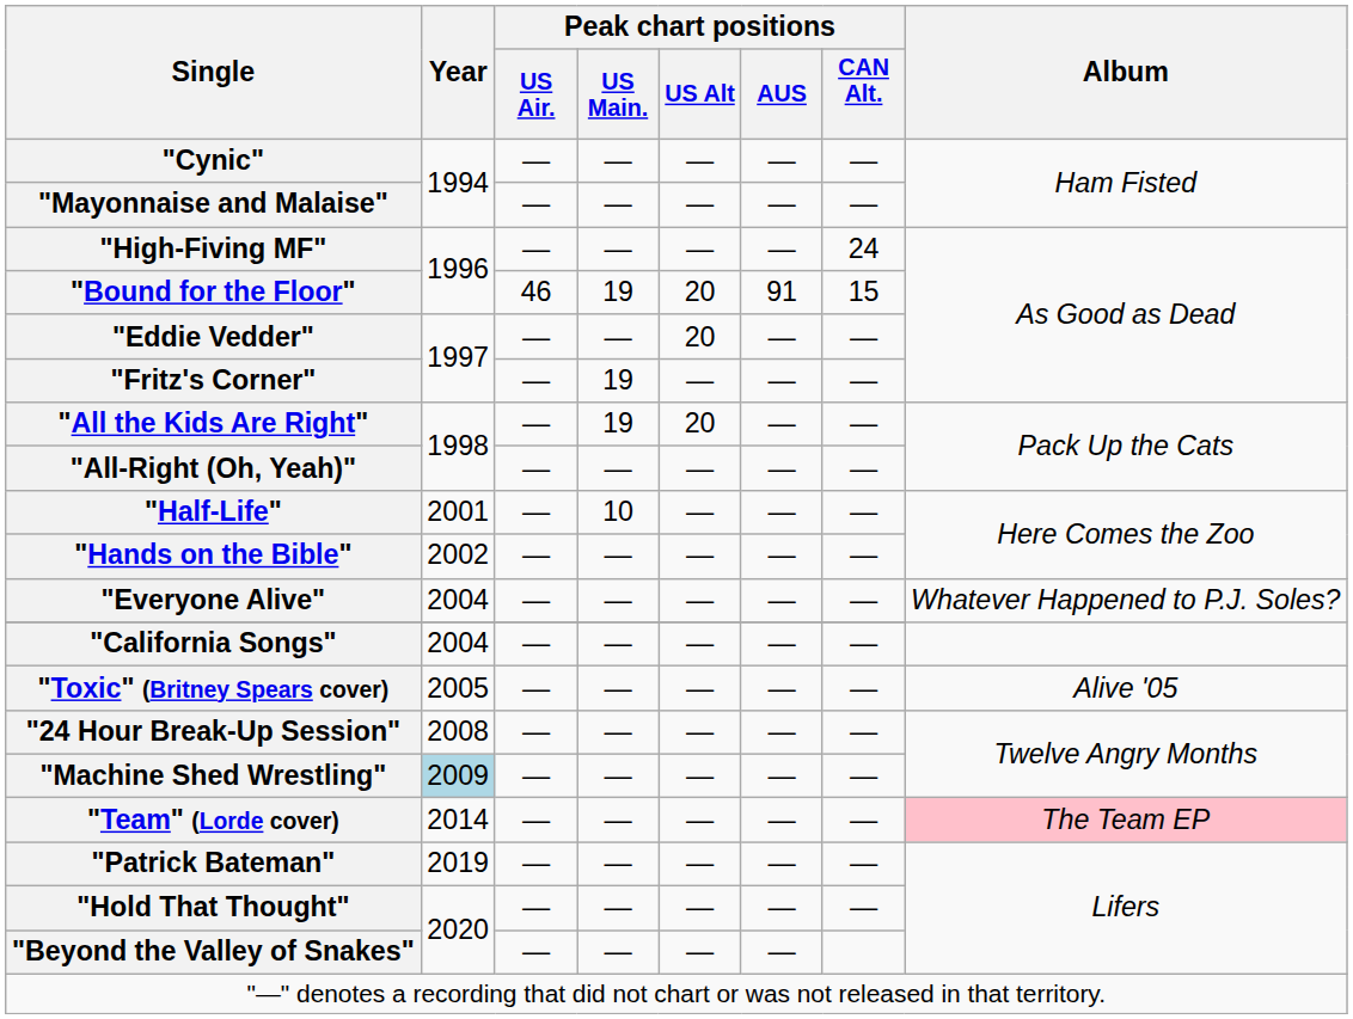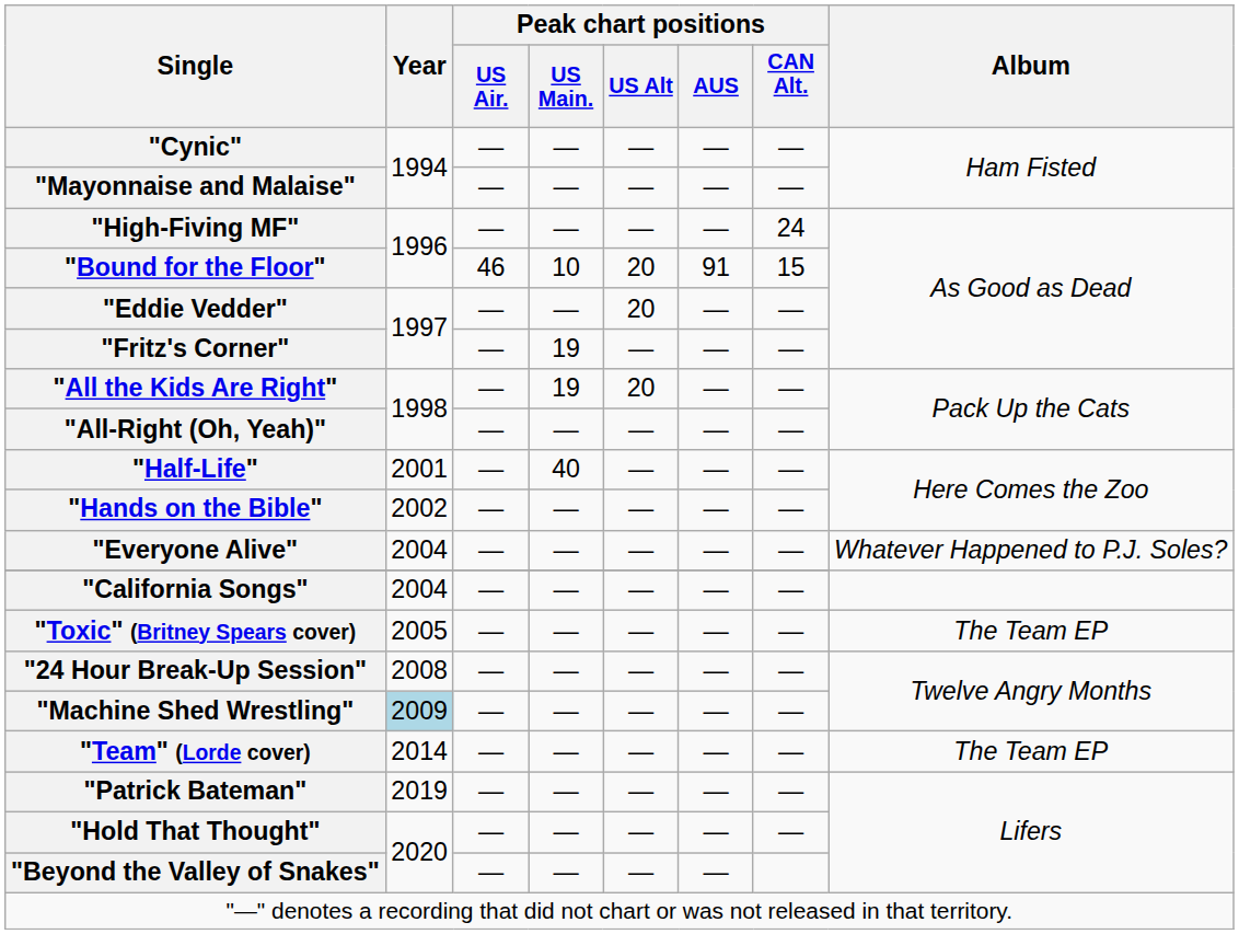 <table class="wikitable plainrowheaders" style="text-align:center;">
 <tr>
 <th rowspan="2">Single</th>
 <th rowspan="2">Year</th>
 <th colspan="5">Peak chart positions</th>
 <th rowspan="2">Album</th>
 </tr>
 <tr>
 <th style="width:3em;font-size:85%"><a href='#'>US Air.</a><br></th>
 <th style="width:3em;font-size:85%"><a href='#'>US Main.</a><br></th>
 <th style="width:3em;font-size:85%"><a href='#'>US Alt</a><br></th>
 <th style="width:3em;font-size:85%"><a href='#'>AUS</a><br></th>
 <th style="width:3em;font-size:85%"><a href='#'>CAN<br>Alt.</a><br><br></th>
 </tr>
 <tr>
 <th scope="row">"Cynic"</th>
 <td rowspan="2">1994</td>
 <td style="text-align:center;">—</td>
 <td style="text-align:center;">—</td>
 <td style="text-align:center;">—</td>
 <td style="text-align:center;">—</td>
 <td>—</td>
 <td rowspan="2" style="text-align:center;"><em>Ham Fisted</em></td>
 </tr>
 <tr>
 <th scope="row">"Mayonnaise and Malaise"</th>
 <td style="text-align:center;">—</td>
 <td style="text-align:center;">—</td>
 <td style="text-align:center;">—</td>
 <td style="text-align:center;">—</td>
 <td>—</td>
 </tr>
 <tr>
 <th scope="row">"High-Fiving MF"</th>
 <td rowspan="2">1996</td>
 <td style="text-align:center;">—</td>
 <td style="text-align:center;">—</td>
 <td style="text-align:center;">—</td>
 <td style="text-align:center;">—</td>
 <td>24</td>
 <td rowspan="4" style="text-align:center;"><em>As Good as Dead</em></td>
 </tr>
 <tr>
 <th scope="row">"<a href='#'>Bound for the Floor</a>"</th>
 <td style="text-align:center;">46</td>
-<td style="text-align:center;">19</td>
+<td style="text-align:center;">10</td>
 <td style="text-align:center;">20</td>
 <td style="text-align:center;">91</td>
 <td>15</td>
 </tr>
 <tr>
 <th scope="row">"Eddie Vedder"</th>
 <td rowspan="2">1997</td>
 <td style="text-align:center;">—</td>
 <td style="text-align:center;">—</td>
 <td style="text-align:center;">20</td>
 <td style="text-align:center;">—</td>
 <td>—</td>
 </tr>
 <tr>
 <th scope="row">"Fritz's Corner"</th>
 <td style="text-align:center;">—</td>
 <td style="text-align:center;">19</td>
 <td style="text-align:center;">—</td>
 <td style="text-align:center;">—</td>
 <td>—</td>
 </tr>
 <tr>
 <th scope="row">"<a href='#'>All the Kids Are Right</a>"</th>
 <td rowspan="2">1998</td>
 <td style="text-align:center;">—</td>
 <td style="text-align:center;">19</td>
 <td style="text-align:center;">20</td>
 <td style="text-align:center;">—</td>
 <td>—</td>
 <td rowspan="2" style="text-align:center;"><em>Pack Up the Cats</em></td>
 </tr>
 <tr>
 <th scope="row">"All-Right (Oh, Yeah)"</th>
 <td style="text-align:center;">—</td>
 <td style="text-align:center;">—</td>
 <td style="text-align:center;">—</td>
 <td style="text-align:center;">—</td>
 <td>—</td>
 </tr>
 <tr>
 <th scope="row">"<a href='#'>Half-Life</a>"</th>
 <td>2001</td>
 <td style="text-align:center;">—</td>
-<td style="text-align:center;">10</td>
+<td style="text-align:center;">40</td>
 <td style="text-align:center;">—</td>
 <td style="text-align:center;">—</td>
 <td>—</td>
 <td rowspan="2" style="text-align:center;"><em>Here Comes the Zoo</em></td>
 </tr>
 <tr>
 <th scope="row">"<a href='#'>Hands on the Bible</a>"</th>
 <td>2002</td>
 <td style="text-align:center;">—</td>
 <td style="text-align:center;">—</td>
 <td style="text-align:center;">—</td>
 <td style="text-align:center;">—</td>
 <td>—</td>
 </tr>
 <tr>
 <th scope="row">"Everyone Alive"</th>
 <td>2004</td>
 <td style="text-align:center;">—</td>
 <td style="text-align:center;">—</td>
 <td style="text-align:center;">—</td>
 <td style="text-align:center;">—</td>
 <td>—</td>
 <td rowspan="2" style="text-align:center;"><em>Whatever Happened to P.J. Soles?</em></td>
 </tr>
 <tr>
 </tr>
 <tr>
 <th scope="row">"California Songs"</th>
 <td>2004</td>
 <td style="text-align:center;">—</td>
 <td style="text-align:center;">—</td>
 <td style="text-align:center;">—</td>
 <td style="text-align:center;">—</td>
 <td>—</td>
 </tr>
 <tr>
 <th scope="row">"<a href='#'>Toxic</a>" <small>(<a href='#'>Britney Spears</a> cover)</small></th>
 <td>2005</td>
 <td style="text-align:center;">—</td>
 <td style="text-align:center;">—</td>
 <td style="text-align:center;">—</td>
 <td style="text-align:center;">—</td>
 <td>—</td>
-<td style="text-align:center;"><em>Alive '05</em></td>
+<td rowspan="1" style="text-align:center;"><em>The Team EP</em></td>
 </tr>
 <tr>
 <th scope="row">"24 Hour Break-Up Session"</th>
 <td>2008</td>
 <td style="text-align:center;">—</td>
 <td style="text-align:center;">—</td>
 <td style="text-align:center;">—</td>
 <td style="text-align:center;">—</td>
 <td>—</td>
 <td rowspan="2" style="text-align:center;"><em>Twelve Angry Months</em></td>
 </tr>
 <tr>
 <th scope="row">"Machine Shed Wrestling"</th>
 <td style="background: lightblue;">2009</td>
 <td style="text-align:center;">—</td>
 <td style="text-align:center;">—</td>
 <td style="text-align:center;">—</td>
 <td style="text-align:center;">—</td>
 <td>—</td>
 </tr>
 <tr>
 <th scope="row">"<a href='#'>Team</a>" <small>(<a href='#'>Lorde</a> cover)</small></th>
 <td>2014</td>
 <td style="text-align:center;">—</td>
 <td style="text-align:center;">—</td>
 <td style="text-align:center;">—</td>
 <td style="text-align:center;">—</td>
 <td>—</td>
-<td rowspan="1" style="background: pink; text-align:center;"><em>The Team EP</em></td>
+<td rowspan="1" style="text-align:center;"><em>The Team EP</em></td>
 </tr>
 <tr>
 <th scope="row">"Patrick Bateman"</th>
 <td>2019</td>
 <td style="text-align:center;">—</td>
 <td style="text-align:center;">—</td>
 <td style="text-align:center;">—</td>
 <td style="text-align:center;">—</td>
 <td>—</td>
 <td rowspan="3" style="text-align:center;"><em>Lifers</em></td>
 </tr>
 <tr>
 <th scope="row">"Hold That Thought"</th>
 <td rowspan="2">2020</td>
 <td style="text-align:center;">—</td>
 <td style="text-align:center;">—</td>
 <td style="text-align:center;">—</td>
 <td style="text-align:center;">—</td>
 <td>—</td>
 </tr>
 <tr>
 <th scope="row">"Beyond the Valley of Snakes"</th>
 <td style="text-align:center;">—</td>
 <td style="text-align:center;">—</td>
 <td style="text-align:center;">—</td>
 <td style="text-align:center;">—</td>
 <td></td>
 </tr>
 <tr>
 <td colspan="8" style="font-size:90%">"—" denotes a recording that did not chart or was not released in that territory.</td>
 </tr>
 </table>
